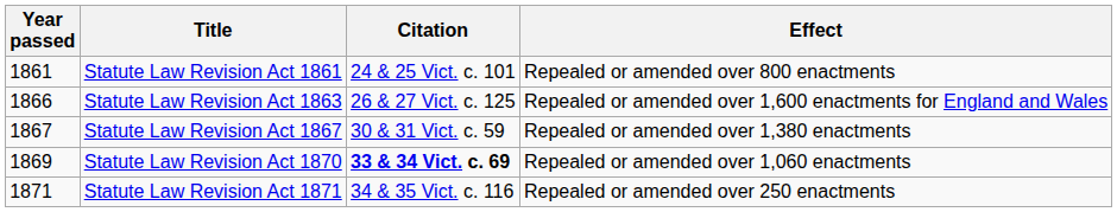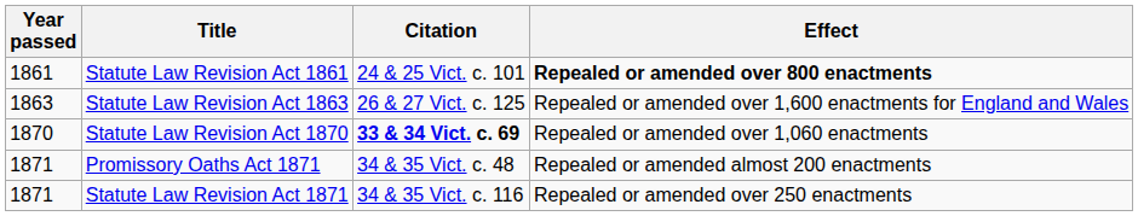 <table class="wikitable">
 <tr>
 <th>Year<br>passed</th>
 <th>Title</th>
 <th>Citation</th>
 <th>Effect</th>
 </tr>
 <tr>
 <td>1861</td>
 <td><a href='#'>Statute Law Revision Act 1861</a></td>
 <td><a href='#'>24 & 25 Vict.</a> c. 101</td>
-<td>Repealed or amended over 800 enactments</td>
+<td><strong>Repealed or amended over 800 enactments</strong></td>
 </tr>
 <tr>
-<td>1866</td>
+<td>1863</td>
 <td><a href='#'>Statute Law Revision Act 1863</a></td>
 <td><a href='#'>26 & 27 Vict.</a> c. 125</td>
 <td>Repealed or amended over 1,600 enactments for <a href='#'>England and Wales</a></td>
 </tr>
 <tr>
-<td>1867</td>
-<td><a href='#'>Statute Law Revision Act 1867</a></td>
-<td><a href='#'>30 & 31 Vict.</a> c. 59</td>
-<td>Repealed or amended over 1,380 enactments</td>
-</tr>
-<tr>
-<td>1869</td>
+<td>1870</td>
 <td><a href='#'>Statute Law Revision Act 1870</a></td>
 <td><strong><a href='#'>33 & 34 Vict.</a> c. 69</strong></td>
 <td>Repealed or amended over 1,060 enactments</td>
+</tr>
+<tr>
+<td>1871</td>
+<td><a href='#'>Promissory Oaths Act 1871</a></td>
+<td><a href='#'>34 & 35 Vict.</a> c. 48</td>
+<td>Repealed or amended almost 200 enactments</td>
 </tr>
 <tr>
 <td>1871</td>
 <td><a href='#'>Statute Law Revision Act 1871</a></td>
 <td><a href='#'>34 & 35 Vict.</a> c. 116</td>
 <td>Repealed or amended over 250 enactments</td>
 </tr>
 </table>
